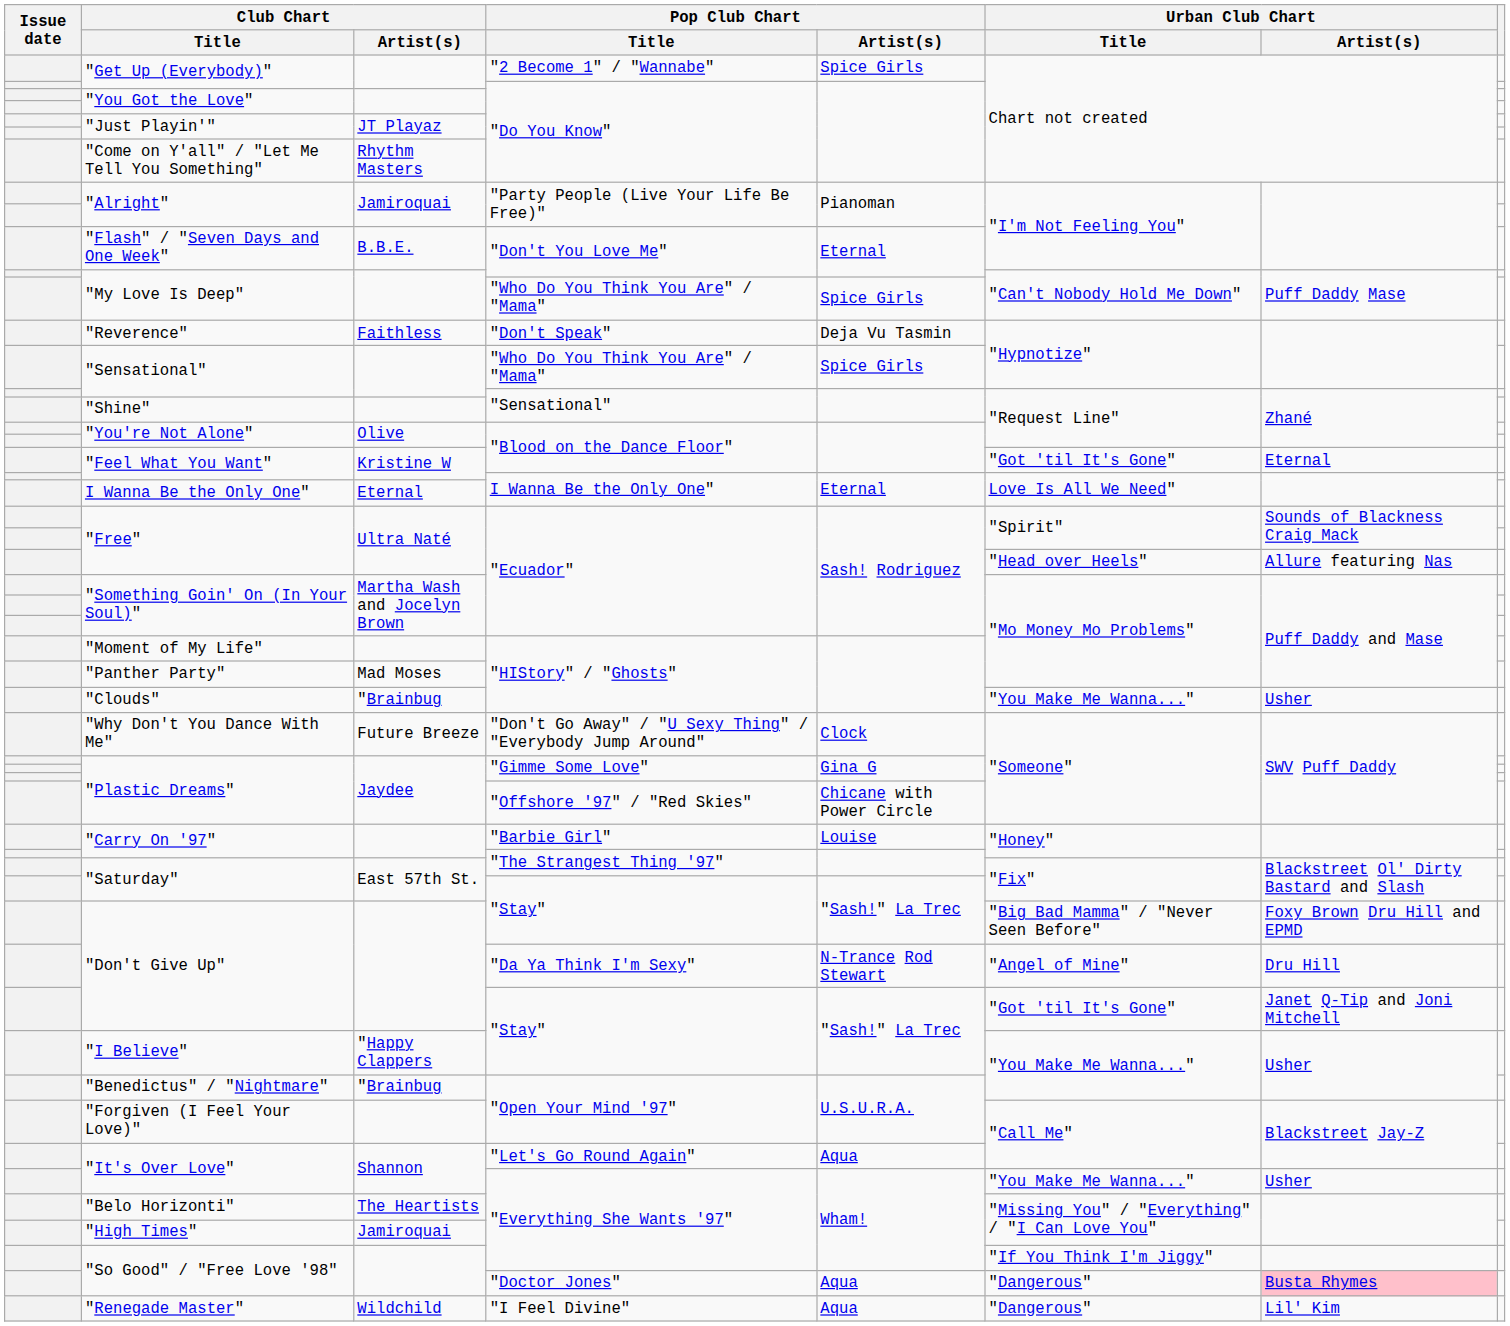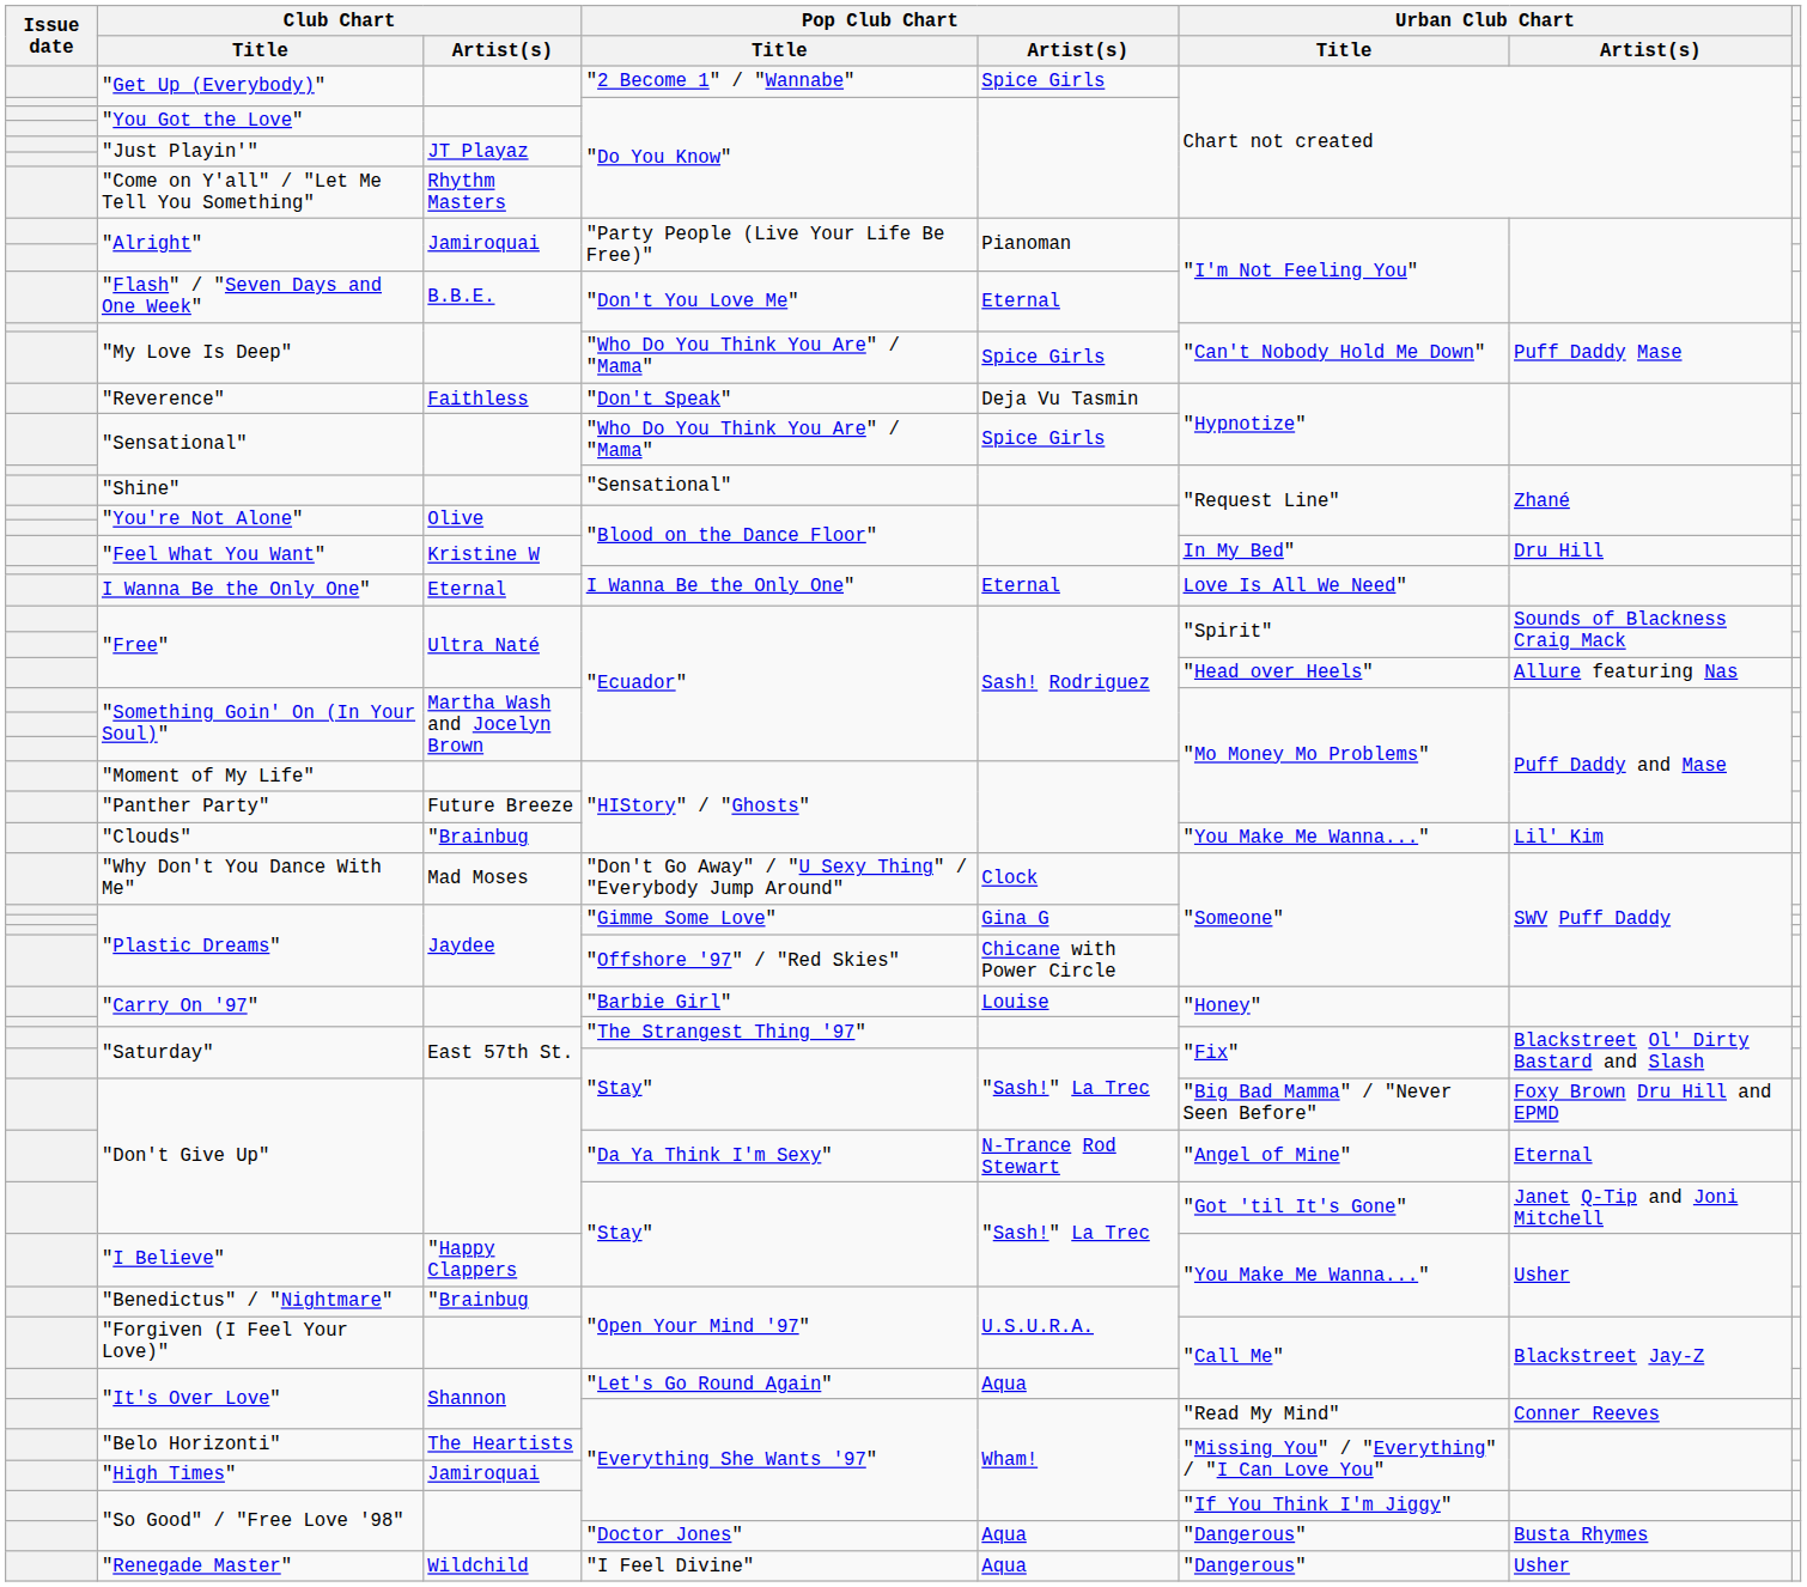 <table class="wikitable sortable plainrowheaders">
 <tr>
 <th scope=col rowspan=2>Issue date</th>
 <th scope=col colspan=2>Club Chart</th>
 <th scope=col colspan=2>Pop Club Chart</th>
 <th scope=col colspan=2>Urban Club Chart</th>
 <th scope=col rowspan=2 class=unsortable></th>
 </tr>
 <tr>
 <th scope=col>Title</th>
 <th scope=col>Artist(s)</th>
 <th scope=col>Title</th>
 <th scope=col>Artist(s)</th>
 <th scope=col>Title</th>
 <th scope=col>Artist(s)</th>
 </tr>
 <tr>
 <th scope=row></th>
 <td rowspan="2">"<a href='#'>Get Up (Everybody)</a>"</td>
 <td rowspan="2"></td>
 <td rowspan="1">"<a href='#'>2 Become 1</a>" / "<a href='#'>Wannabe</a>"</td>
 <td rowspan="1"><a href='#'>Spice Girls</a></td>
 <td rowspan="7" colspan="2">Chart not created</td>
 <td></td>
 </tr>
 <tr>
 <th scope=row></th>
 <td rowspan="6">"<a href='#'>Do You Know</a>"</td>
 <td rowspan="6"></td>
 <td></td>
 </tr>
 <tr>
 <th scope=row></th>
 <td rowspan="2">"<a href='#'>You Got the Love</a>"</td>
 <td rowspan="2"></td>
 <td></td>
 </tr>
 <tr>
 <th scope=row></th>
 <td></td>
 </tr>
 <tr>
 <th scope=row></th>
 <td rowspan="2">"Just Playin'"</td>
 <td rowspan="2"><a href='#'>JT Playaz</a></td>
 <td></td>
 </tr>
 <tr>
 <th scope=row></th>
 <td></td>
 </tr>
 <tr>
 <th scope=row></th>
 <td>"Come on Y'all" / "Let Me Tell You Something"</td>
 <td><a href='#'>Rhythm Masters</a></td>
 <td></td>
 </tr>
 <tr>
 <th scope=row></th>
 <td rowspan="2">"<a href='#'>Alright</a>"</td>
 <td rowspan="2"><a href='#'>Jamiroquai</a></td>
 <td rowspan="2">"Party People (Live Your Life Be Free)"</td>
 <td rowspan="2">Pianoman</td>
 <td rowspan="3">"<a href='#'>I'm Not Feeling You</a>"</td>
 <td rowspan="3"></td>
 <td></td>
 </tr>
 <tr>
 <th scope=row></th>
 <td></td>
 </tr>
 <tr>
 <th scope=row></th>
 <td rowspan="1">"<a href='#'>Flash</a>" / "<a href='#'>Seven Days and One Week</a>"</td>
 <td rowspan="1"><a href='#'>B.B.E.</a></td>
 <td rowspan="2">"<a href='#'>Don't You Love Me</a>"</td>
 <td rowspan="2"><a href='#'>Eternal</a></td>
 <td></td>
 </tr>
 <tr>
 <th scope=row></th>
 <td rowspan="2">"My Love Is Deep"</td>
 <td rowspan="2"></td>
 <td rowspan="2">"<a href='#'>Can't Nobody Hold Me Down</a>"</td>
 <td rowspan="2"><a href='#'>Puff Daddy</a>  <a href='#'>Mase</a></td>
 <td></td>
 </tr>
 <tr>
 <th scope=row></th>
 <td rowspan="1">"<a href='#'>Who Do You Think You Are</a>" / "<a href='#'>Mama</a>"</td>
 <td rowspan="1"><a href='#'>Spice Girls</a></td>
 <td></td>
 </tr>
 <tr>
 <th scope=row></th>
 <td rowspan="1">"Reverence"</td>
 <td rowspan="1"><a href='#'>Faithless</a></td>
 <td rowspan="1">"<a href='#'>Don't Speak</a>"</td>
 <td rowspan="1">Deja Vu  Tasmin</td>
 <td rowspan="2">"<a href='#'>Hypnotize</a>"</td>
 <td rowspan="2"></td>
 <td></td>
 </tr>
 <tr>
 <th scope=row></th>
 <td rowspan="2">"Sensational"</td>
 <td rowspan="2"></td>
 <td rowspan="1">"<a href='#'>Who Do You Think You Are</a>" / "<a href='#'>Mama</a>"</td>
 <td rowspan="1"><a href='#'>Spice Girls</a></td>
 <td></td>
 </tr>
 <tr>
 <th scope=row></th>
 <td rowspan="2">"Sensational"</td>
 <td rowspan="2"></td>
 <td rowspan="4">"Request Line"</td>
 <td rowspan="4"><a href='#'>Zhané</a></td>
 <td></td>
 </tr>
 <tr>
 <th scope=row></th>
 <td rowspan="1">"Shine"</td>
 <td rowspan="1"></td>
 <td></td>
 </tr>
 <tr>
 <th scope=row></th>
 <td rowspan="2">"<a href='#'>You're Not Alone</a>"</td>
 <td rowspan="2"><a href='#'>Olive</a></td>
 <td rowspan="3">"<a href='#'>Blood on the Dance Floor</a>"</td>
 <td rowspan="3"></td>
 <td></td>
 </tr>
 <tr>
 <th scope=row></th>
 <td></td>
 </tr>
 <tr>
 <th scope=row></th>
 <td rowspan="2">"<a href='#'>Feel What You Want</a>"</td>
 <td rowspan="2"><a href='#'>Kristine W</a></td>
-<td rowspan="1">"<a href='#'>Got 'til It's Gone</a>"</td>
-<td rowspan="1"><a href='#'>Eternal</a></td>
+<td rowspan="1"><a href='#'>In My Bed</a>"</td>
+<td rowspan="1"><a href='#'>Dru Hill</a></td>
 <td></td>
 </tr>
 <tr>
 <th scope=row></th>
 <td rowspan="2"><a href='#'>I Wanna Be the Only One</a>"</td>
 <td rowspan="2"><a href='#'>Eternal</a>  </td>
 <td rowspan="2"><a href='#'>Love Is All We Need</a>"</td>
 <td rowspan="2"></td>
 <td></td>
 </tr>
 <tr>
 <th scope=row></th>
 <td rowspan="1"><a href='#'>I Wanna Be the Only One</a>"</td>
 <td rowspan="1"><a href='#'>Eternal</a>  </td>
 <td></td>
 </tr>
 <tr>
 <th scope=row></th>
 <td rowspan="3">"<a href='#'>Free</a>"</td>
 <td rowspan="3"><a href='#'>Ultra Naté</a></td>
 <td rowspan="6">"<a href='#'>Ecuador</a>"</td>
 <td rowspan="6"><a href='#'>Sash!</a>  <a href='#'>Rodriguez</a></td>
 <td rowspan="2">"Spirit"</td>
 <td rowspan="2"><a href='#'>Sounds of Blackness</a>  <a href='#'>Craig Mack</a></td>
 <td></td>
 </tr>
 <tr>
 <th scope=row></th>
 <td></td>
 </tr>
 <tr>
 <th scope=row></th>
 <td rowspan="1">"<a href='#'>Head over Heels</a>"</td>
 <td rowspan="1"><a href='#'>Allure</a> featuring <a href='#'>Nas</a></td>
 <td></td>
 </tr>
 <tr>
 <th scope=row></th>
 <td rowspan="3">"<a href='#'>Something Goin' On (In Your Soul)</a>"</td>
 <td rowspan="3">  <a href='#'>Martha Wash</a><br>and <a href='#'>Jocelyn Brown</a></td>
 <td rowspan="5">"<a href='#'>Mo Money Mo Problems</a>"</td>
 <td rowspan="5"> <br><a href='#'>Puff Daddy</a> and <a href='#'>Mase</a></td>
 <td></td>
 </tr>
 <tr>
 <th scope=row></th>
 <td></td>
 </tr>
 <tr>
 <th scope=row></th>
 <td></td>
 </tr>
 <tr>
 <th scope=row></th>
 <td rowspan="1">"Moment of My Life"</td>
 <td rowspan="1"></td>
 <td rowspan="3">"<a href='#'>HIStory</a>" / "<a href='#'>Ghosts</a>"</td>
 <td rowspan="3"></td>
 <td></td>
 </tr>
 <tr>
 <th scope=row></th>
 <td rowspan="1">"Panther Party"</td>
-<td rowspan="1">Mad Moses</td>
+<td rowspan="1">Future Breeze</td>
 <td></td>
 </tr>
 <tr>
 <th scope=row></th>
 <td rowspan="1">"Clouds"</td>
 <td rowspan="1">"<a href='#'>Brainbug</a></td>
 <td rowspan="1">"<a href='#'>You Make Me Wanna...</a>"</td>
-<td rowspan="1"><a href='#'>Usher</a></td>
+<td rowspan="1"><a href='#'>Lil' Kim</a></td>
 <td></td>
 </tr>
 <tr>
 <th scope=row></th>
 <td rowspan="1">"Why Don't You Dance With Me"</td>
-<td rowspan="1">Future Breeze</td>
+<td rowspan="1">Mad Moses</td>
 <td rowspan="1">"Don't Go Away" / "<a href='#'>U Sexy Thing</a>" / "Everybody Jump Around"</td>
 <td rowspan="1"><a href='#'>Clock</a></td>
 <td rowspan="5">"<a href='#'>Someone</a>"</td>
 <td rowspan="5"><a href='#'>SWV</a>  <a href='#'>Puff Daddy</a></td>
 <td></td>
 </tr>
 <tr>
 <th scope=row></th>
 <td rowspan="4">"<a href='#'>Plastic Dreams</a>"</td>
 <td rowspan="4"><a href='#'>Jaydee</a></td>
 <td rowspan="3">"<a href='#'>Gimme Some Love</a>"</td>
 <td rowspan="3"><a href='#'>Gina G</a></td>
 <td></td>
 </tr>
 <tr>
 <th scope=row></th>
 <td></td>
 </tr>
 <tr>
 <th scope=row></th>
 <td></td>
 </tr>
 <tr>
 <th scope=row></th>
 <td rowspan="1">"<a href='#'>Offshore '97</a>" / "Red Skies"</td>
 <td rowspan="1"><a href='#'>Chicane</a> with Power Circle</td>
 <td></td>
 </tr>
 <tr>
 <th scope=row></th>
 <td rowspan="2">"<a href='#'>Carry On '97</a>"</td>
 <td rowspan="2"></td>
 <td rowspan="1">"<a href='#'>Barbie Girl</a>"</td>
 <td rowspan="1"><a href='#'>Louise</a></td>
 <td rowspan="2">"<a href='#'>Honey</a>"</td>
 <td rowspan="2"></td>
 <td></td>
 </tr>
 <tr>
 <th scope=row></th>
 <td rowspan="2">"<a href='#'>The Strangest Thing '97</a>"</td>
 <td rowspan="2"></td>
 <td></td>
 </tr>
 <tr>
 <th scope=row></th>
 <td rowspan="2">"Saturday"</td>
 <td rowspan="2">East 57th St.</td>
 <td rowspan="2">"<a href='#'>Fix</a>"</td>
 <td rowspan="2"><a href='#'>Blackstreet</a>  <a href='#'>Ol' Dirty Bastard</a> and <a href='#'>Slash</a></td>
 <td></td>
 </tr>
 <tr>
 <th scope=row></th>
 <td rowspan="2">"<a href='#'>Stay</a>"</td>
 <td rowspan="2">"<a href='#'>Sash!</a>"  <a href='#'>La Trec</a></td>
 <td></td>
 </tr>
 <tr>
 <th scope=row></th>
 <td rowspan="3">"Don't Give Up"</td>
 <td rowspan="3"></td>
 <td rowspan="1">"<a href='#'>Big Bad Mamma</a>" / "Never Seen Before"</td>
 <td rowspan="1"><a href='#'>Foxy Brown</a>  <a href='#'>Dru Hill</a> and <a href='#'>EPMD</a></td>
 <td></td>
 </tr>
 <tr>
 <th scope=row></th>
 <td rowspan="1">"<a href='#'>Da Ya Think I'm Sexy</a>"</td>
 <td rowspan="1"><a href='#'>N-Trance</a>  <a href='#'>Rod Stewart</a></td>
 <td rowspan="1">"<a href='#'>Angel of Mine</a>"</td>
-<td rowspan="1"><a href='#'>Dru Hill</a></td>
+<td rowspan="1"><a href='#'>Eternal</a></td>
 <td></td>
 </tr>
 <tr>
 <th scope=row></th>
 <td rowspan="2">"<a href='#'>Stay</a>"</td>
 <td rowspan="2">"<a href='#'>Sash!</a>"  <a href='#'>La Trec</a></td>
 <td rowspan="1">"<a href='#'>Got 'til It's Gone</a>"</td>
 <td rowspan="1"><a href='#'>Janet</a>  <a href='#'>Q-Tip</a> and <a href='#'>Joni Mitchell</a></td>
 <td></td>
 </tr>
 <tr>
 <th scope=row></th>
 <td rowspan="1">"<a href='#'>I Believe</a>"</td>
 <td rowspan="1">"<a href='#'>Happy Clappers</a></td>
 <td rowspan="2">"<a href='#'>You Make Me Wanna...</a>"</td>
 <td rowspan="2"><a href='#'>Usher</a></td>
 <td></td>
 </tr>
 <tr>
 <th scope=row></th>
 <td rowspan="1">"Benedictus" / "<a href='#'>Nightmare</a>"</td>
 <td rowspan="1">"<a href='#'>Brainbug</a></td>
 <td rowspan="2">"<a href='#'>Open Your Mind '97</a>"</td>
 <td rowspan="2"><a href='#'>U.S.U.R.A.</a></td>
 <td></td>
 </tr>
 <tr>
 <th scope=row></th>
 <td rowspan="1">"Forgiven (I Feel Your Love)"</td>
 <td rowspan="1"></td>
 <td rowspan="2">"<a href='#'>Call Me</a>"</td>
 <td rowspan="2"><a href='#'>Blackstreet</a>  <a href='#'>Jay-Z</a></td>
 <td></td>
 </tr>
 <tr>
 <th scope=row></th>
 <td rowspan="2">"<a href='#'>It's Over Love</a>"</td>
 <td rowspan="2">  <a href='#'>Shannon</a></td>
 <td rowspan="1">"<a href='#'>Let's Go Round Again</a>"</td>
 <td rowspan="1"><a href='#'>Aqua</a></td>
 <td></td>
 </tr>
 <tr>
 <th scope=row></th>
 <td rowspan="4">"<a href='#'>Everything She Wants '97</a>"</td>
 <td rowspan="4"><a href='#'>Wham!</a></td>
-<td rowspan="1">"<a href='#'>You Make Me Wanna...</a>"</td>
-<td rowspan="1"><a href='#'>Usher</a></td>
+<td rowspan="1">"Read My Mind"</td>
+<td rowspan="1"><a href='#'>Conner Reeves</a></td>
 <td></td>
 </tr>
 <tr>
 <th scope=row></th>
 <td rowspan="1">"Belo Horizonti"</td>
 <td rowspan="1"><a href='#'>The Heartists</a></td>
 <td rowspan="2">"<a href='#'>Missing You</a>" / "<a href='#'>Everything</a>" / "<a href='#'>I Can Love You</a>"</td>
 <td rowspan="2"></td>
 <td></td>
 </tr>
 <tr>
 <th scope=row></th>
 <td rowspan="1">"<a href='#'>High Times</a>"</td>
 <td rowspan="1"><a href='#'>Jamiroquai</a></td>
 <td></td>
 </tr>
 <tr>
 <th scope=row></th>
 <td rowspan="2">"So Good" / "Free Love '98"</td>
 <td rowspan="2"></td>
 <td rowspan="1">"<a href='#'>If You Think I'm Jiggy</a>"</td>
 <td rowspan="1"></td>
 <td></td>
 </tr>
 <tr>
 <th scope=row></th>
 <td rowspan="1">"<a href='#'>Doctor Jones</a>"</td>
 <td rowspan="1"><a href='#'>Aqua</a></td>
 <td rowspan="1">"<a href='#'>Dangerous</a>"</td>
-<td rowspan="1" style="background: pink;"><a href='#'>Busta Rhymes</a></td>
+<td rowspan="1"><a href='#'>Busta Rhymes</a></td>
 <td></td>
 </tr>
 <tr>
 <th scope=row></th>
 <td rowspan="1">"<a href='#'>Renegade Master</a>"</td>
 <td rowspan="1"><a href='#'>Wildchild</a></td>
 <td rowspan="1">"I Feel Divine"</td>
 <td rowspan="1"><a href='#'>Aqua</a></td>
 <td rowspan="1">"<a href='#'>Dangerous</a>"</td>
-<td rowspan="1"><a href='#'>Lil' Kim</a></td>
+<td rowspan="1"><a href='#'>Usher</a></td>
 <td></td>
 </tr>
 </table>
